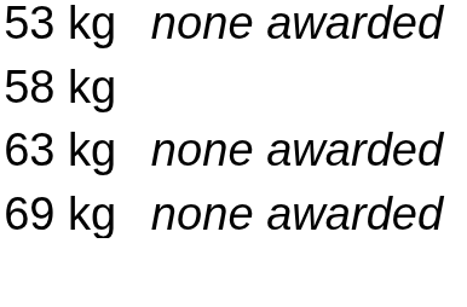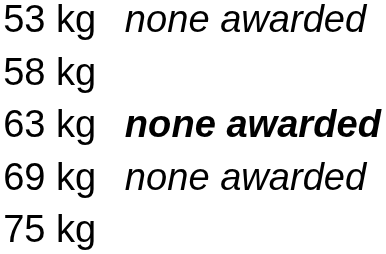 <table>
 <tr>
 <td>53 kg</td>
 <td></td>
 <td></td>
 <td><em>none awarded</em></td>
 </tr>
 <tr>
 <td>58 kg</td>
 <td></td>
 <td></td>
 <td></td>
 </tr>
 <tr>
 <td>63 kg</td>
 <td></td>
 <td></td>
-<td><em>none awarded</em></td>
+<td><strong><em>none awarded</em></strong></td>
 </tr>
 <tr>
 <td>69 kg</td>
 <td></td>
 <td></td>
 <td><em>none awarded</em></td>
 </tr>
+<tr>
+<td>75 kg</td>
+<td></td>
+<td></td>
+<td></td>
+</tr>
 </table>
